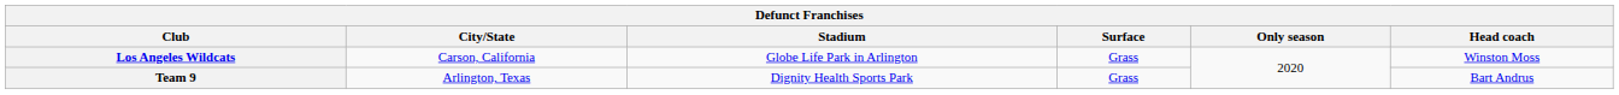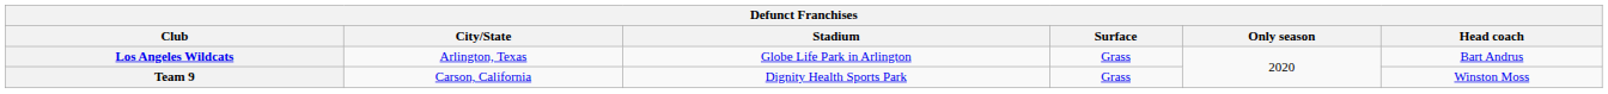 <table class="wikitable" style="text-align:center; width:99%">
 <tr>
 <th colspan="7" style="text-align:center;">Defunct Franchises</th>
 </tr>
 <tr>
 <th scope="col">Club</th>
 <th scope="col">City/State</th>
 <th scope="col">Stadium</th>
 <th scope="col">Surface</th>
 <th scope="col">Only season</th>
 <th scope="col">Head coach</th>
 </tr>
 <tr>
 <th scope="row"><strong><a href='#'>Los Angeles Wildcats</a></strong></th>
-<td><a href='#'>Carson, California</a></td>
+<td><a href='#'>Arlington, Texas</a></td>
 <td><a href='#'>Globe Life Park in Arlington</a></td>
 <td><a href='#'>Grass</a></td>
 <td rowspan="2" style="text-align:center;">2020</td>
-<td><a href='#'>Winston Moss</a></td>
+<td align="center"><a href='#'>Bart Andrus</a></td>
 </tr>
 <tr>
 <th scope="row"><strong>Team 9</strong></th>
-<td><a href='#'>Arlington, Texas</a></td>
+<td><a href='#'>Carson, California</a></td>
 <td><a href='#'>Dignity Health Sports Park</a></td>
 <td><a href='#'>Grass</a></td>
-<td align="center"><a href='#'>Bart Andrus</a></td>
+<td><a href='#'>Winston Moss</a></td>
 </tr>
 </table>
